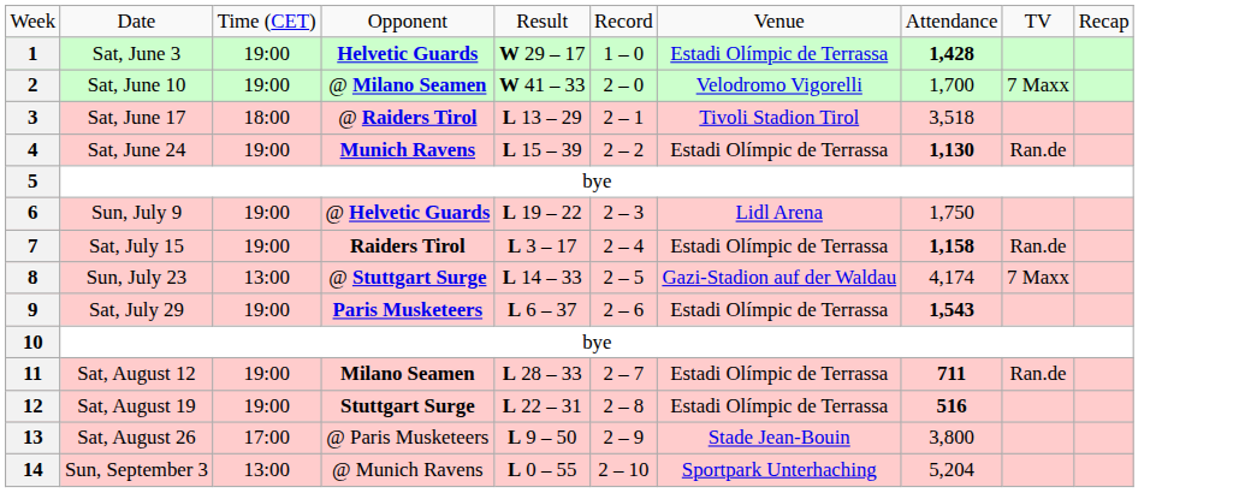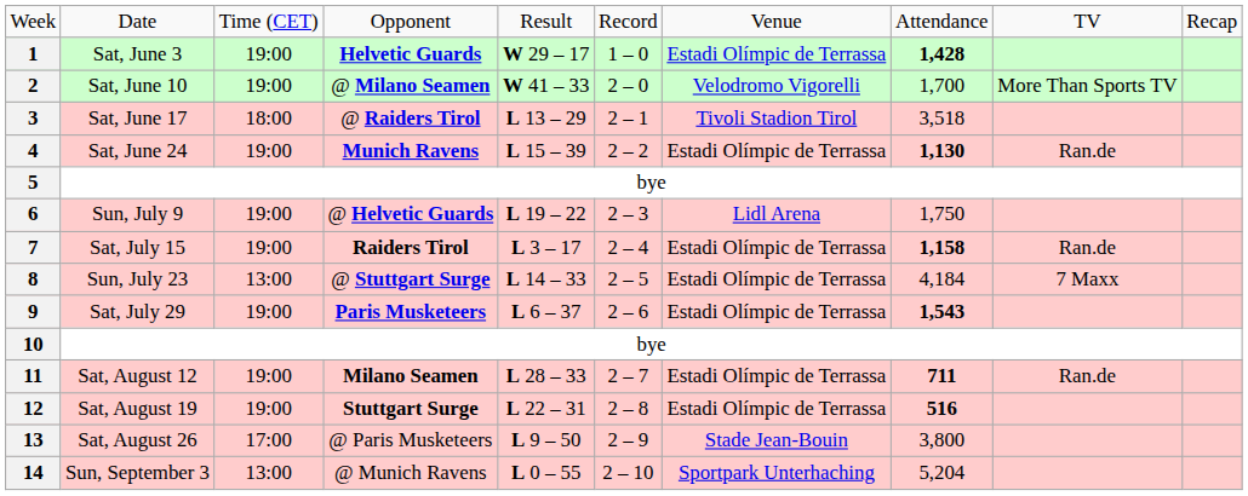 <table class="wikitable" style="text-align:center">
 <tr>
 <td>Week</td>
 <td>Date</td>
 <td>Time (<a href='#'>CET</a>)</td>
 <td>Opponent</td>
 <td>Result</td>
 <td>Record</td>
 <td>Venue</td>
 <td>Attendance</td>
 <td>TV</td>
 <td>Recap</td>
 </tr>
 <tr style="background:#cfc">
 <th>1</th>
 <td>Sat, June 3</td>
 <td>19:00</td>
 <td><strong><a href='#'>Helvetic Guards</a></strong></td>
 <td><strong>W</strong> 29 – 17</td>
 <td>1 – 0</td>
 <td><a href='#'>Estadi Olímpic de Terrassa</a></td>
 <td><strong>1,428</strong></td>
 <td></td>
 <td></td>
 </tr>
 <tr style="background:#cfc">
 <th>2</th>
 <td>Sat, June 10</td>
 <td>19:00</td>
 <td>@ <strong><a href='#'>Milano Seamen</a></strong></td>
 <td><strong>W</strong> 41 – 33</td>
 <td>2 – 0</td>
 <td><a href='#'>Velodromo Vigorelli</a></td>
 <td>1,700</td>
-<td>7 Maxx</td>
+<td>More Than Sports TV</td>
 <td></td>
 </tr>
 <tr style="background:#fcc">
 <th>3</th>
 <td>Sat, June 17</td>
 <td>18:00</td>
 <td>@ <strong><a href='#'>Raiders Tirol</a></strong></td>
 <td><strong>L</strong> 13 – 29</td>
 <td>2 – 1</td>
 <td><a href='#'>Tivoli Stadion Tirol</a></td>
 <td>3,518</td>
 <td></td>
 <td></td>
 </tr>
 <tr style="background:#fcc">
 <th>4</th>
 <td>Sat, June 24</td>
 <td>19:00</td>
 <td><strong><a href='#'>Munich Ravens</a></strong></td>
 <td><strong>L</strong> 15 – 39</td>
 <td>2 – 2</td>
 <td>Estadi Olímpic de Terrassa</td>
 <td><strong>1,130</strong></td>
 <td>Ran.de</td>
 <td></td>
 </tr>
 <tr style="background:#fff">
 <th>5</th>
 <td colspan="9">bye</td>
 </tr>
 <tr style="background:#fcc">
 <th>6</th>
 <td>Sun, July 9</td>
 <td>19:00</td>
 <td>@ <strong><a href='#'>Helvetic Guards</a></strong></td>
 <td><strong>L</strong> 19 – 22</td>
 <td>2 – 3</td>
 <td><a href='#'>Lidl Arena</a></td>
 <td>1,750</td>
 <td></td>
 <td></td>
 </tr>
 <tr style="background:#fcc">
 <th>7</th>
 <td>Sat, July 15</td>
 <td>19:00</td>
 <td><strong>Raiders Tirol</strong></td>
 <td><strong>L</strong> 3 – 17</td>
 <td>2 – 4</td>
 <td>Estadi Olímpic de Terrassa</td>
 <td><strong>1,158</strong></td>
 <td>Ran.de</td>
 <td></td>
 </tr>
 <tr style="background:#fcc">
 <th>8</th>
 <td>Sun, July 23</td>
 <td>13:00</td>
 <td>@ <strong><a href='#'>Stuttgart Surge</a></strong></td>
 <td><strong>L</strong> 14 – 33</td>
 <td>2 – 5</td>
-<td><a href='#'>Gazi-Stadion auf der Waldau</a></td>
-<td>4,174</td>
+<td>Estadi Olímpic de Terrassa</td>
+<td>4,184</td>
 <td>7 Maxx</td>
 <td></td>
 </tr>
 <tr style="background:#fcc">
 <th>9</th>
 <td>Sat, July 29</td>
 <td>19:00</td>
 <td><strong><a href='#'>Paris Musketeers</a></strong></td>
 <td><strong>L</strong> 6 – 37</td>
 <td>2 – 6</td>
 <td>Estadi Olímpic de Terrassa</td>
 <td><strong>1,543</strong></td>
 <td></td>
 <td></td>
 </tr>
 <tr style="background:#fff">
 <th>10</th>
 <td colspan="9">bye</td>
 </tr>
 <tr style="background:#fcc">
 <th>11</th>
 <td>Sat, August 12</td>
 <td>19:00</td>
 <td><strong>Milano Seamen</strong></td>
 <td><strong>L</strong> 28 – 33</td>
 <td>2 – 7</td>
 <td>Estadi Olímpic de Terrassa</td>
 <td><strong>711</strong></td>
 <td>Ran.de</td>
 <td></td>
 </tr>
 <tr style="background:#fcc">
 <th>12</th>
 <td>Sat, August 19</td>
 <td>19:00</td>
 <td><strong>Stuttgart Surge</strong></td>
 <td><strong>L</strong> 22 – 31</td>
 <td>2 – 8</td>
 <td>Estadi Olímpic de Terrassa</td>
 <td><strong>516</strong></td>
 <td></td>
 <td></td>
 </tr>
 <tr style="background:#fcc">
 <th>13</th>
 <td>Sat, August 26</td>
 <td>17:00</td>
 <td>@ Paris Musketeers</td>
 <td><strong>L</strong> 9 – 50</td>
 <td>2 – 9</td>
 <td><a href='#'>Stade Jean-Bouin</a></td>
 <td>3,800</td>
 <td></td>
 <td></td>
 </tr>
 <tr style="background:#fcc">
 <th>14</th>
 <td>Sun, September 3</td>
 <td>13:00</td>
 <td>@ Munich Ravens</td>
 <td><strong>L</strong> 0 – 55</td>
 <td>2 – 10</td>
 <td><a href='#'>Sportpark Unterhaching</a></td>
 <td>5,204</td>
 <td></td>
 <td></td>
 </tr>
 </table>
